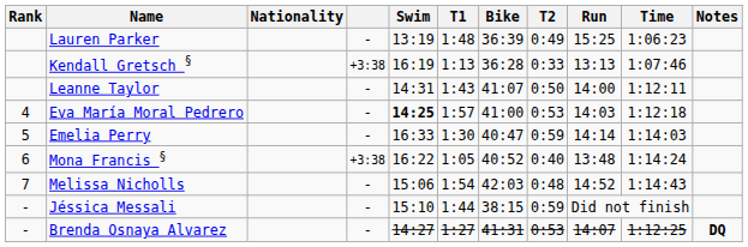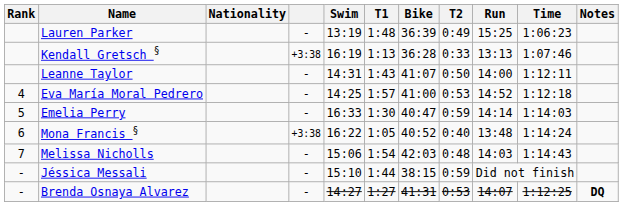 <table class="wikitable sortable" style="text-align:center">
 <tr>
 <th>Rank</th>
 <th>Name</th>
 <th>Nationality</th>
 <th></th>
 <th>Swim</th>
 <th>T1</th>
 <th>Bike</th>
 <th>T2</th>
 <th>Run</th>
 <th>Time</th>
 <th>Notes</th>
 </tr>
 <tr>
 <td></td>
 <td align="left"><a href='#'>Lauren Parker </a><br></td>
 <td align=left></td>
 <td>-</td>
 <td>13:19</td>
 <td>1:48</td>
 <td>36:39</td>
 <td>0:49</td>
 <td>15:25</td>
 <td>1:06:23</td>
 <td></td>
 </tr>
 <tr>
 <td></td>
 <td align="left"><a href='#'>Kendall Gretsch </a><sup>§</sup><br></td>
 <td align=left></td>
 <td><small>+3:38</small></td>
 <td>16:19</td>
 <td>1:13</td>
 <td>36:28</td>
 <td>0:33</td>
 <td>13:13</td>
 <td>1:07:46</td>
 <td></td>
 </tr>
 <tr>
 <td></td>
 <td align="left"><a href='#'>Leanne Taylor </a><br></td>
 <td align=left></td>
 <td>-</td>
 <td>14:31</td>
 <td>1:43</td>
 <td>41:07</td>
 <td>0:50</td>
 <td>14:00</td>
 <td>1:12:11</td>
 <td></td>
 </tr>
 <tr>
 <td>4</td>
 <td align="left"><a href='#'>Eva María Moral Pedrero </a><br></td>
 <td align=left></td>
 <td>-</td>
-<td><strong>14:25</strong></td>
+<td>14:25</td>
 <td>1:57</td>
 <td>41:00</td>
 <td>0:53</td>
-<td>14:03</td>
+<td>14:52</td>
 <td>1:12:18</td>
 <td></td>
 </tr>
 <tr>
 <td>5</td>
 <td align="left"><a href='#'>Emelia Perry </a><br></td>
 <td align=left></td>
 <td>-</td>
 <td>16:33</td>
 <td>1:30</td>
 <td>40:47</td>
 <td>0:59</td>
 <td>14:14</td>
 <td>1:14:03</td>
 <td></td>
 </tr>
 <tr>
 <td>6</td>
 <td align="left"><a href='#'>Mona Francis </a><sup>§</sup><br></td>
 <td align=left></td>
 <td><small>+3:38</small></td>
 <td>16:22</td>
 <td>1:05</td>
 <td>40:52</td>
 <td>0:40</td>
 <td>13:48</td>
 <td>1:14:24</td>
 <td></td>
 </tr>
 <tr>
 <td>7</td>
 <td align="left"><a href='#'>Melissa Nicholls </a><br></td>
 <td align=left></td>
 <td>-</td>
 <td>15:06</td>
 <td>1:54</td>
 <td>42:03</td>
 <td>0:48</td>
-<td>14:52</td>
+<td>14:03</td>
 <td>1:14:43</td>
 <td></td>
 </tr>
 <tr>
 <td>-</td>
 <td align="left"><a href='#'>Jéssica Messali</a><br></td>
 <td align=left></td>
 <td>-</td>
 <td>15:10</td>
 <td>1:44</td>
 <td>38:15</td>
 <td>0:59</td>
 <td colspan="2">Did not finish</td>
 <td></td>
 </tr>
 <tr>
 <td>-</td>
 <td align="left"><a href='#'>Brenda Osnaya Alvarez</a><br></td>
 <td align=left></td>
 <td>-</td>
 <td><s>14:27</s></td>
 <td><s>1:27</s></td>
 <td><s>41:31</s></td>
 <td><s>0:53</s></td>
 <td><s>14:07</s></td>
 <td><s>1:12:25</s></td>
 <td><strong>DQ</strong></td>
 </tr>
 </table>
